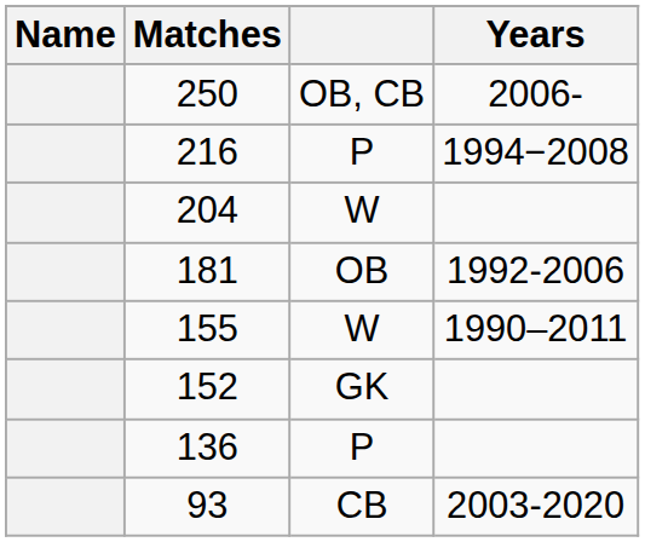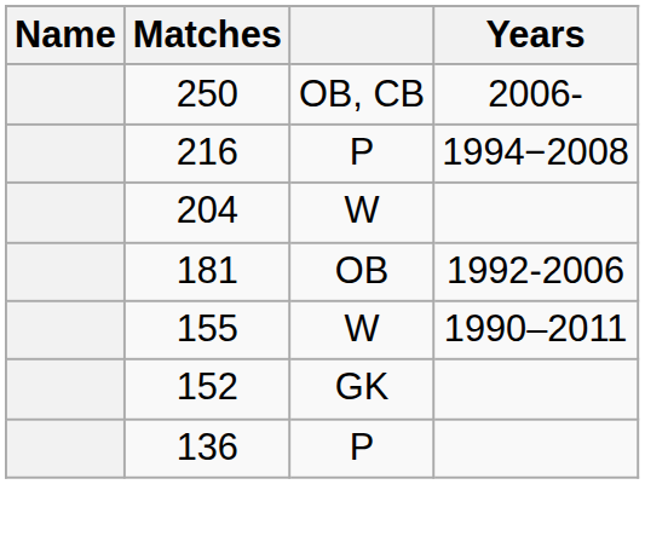 <table class="wikitable sortable plainrowheaders static-row-numbers" style="text-align:center">
 <tr>
 </tr>
 <tr>
 <th scope="row">Name</th>
 <th scope="row">Matches</th>
 <th scope="row"></th>
 <th scope="row">Years</th>
 </tr>
 <tr>
 <th scope="row"></th>
 <td>250</td>
 <td>OB, CB</td>
 <td>2006-</td>
 </tr>
 <tr>
 <th scope="row"></th>
 <td>216</td>
 <td>P</td>
 <td>1994−2008</td>
 </tr>
 <tr>
 <th scope="row"></th>
 <td>204</td>
 <td>W</td>
 <td></td>
 </tr>
 <tr>
 <th scope="row"></th>
 <td>181</td>
 <td>OB</td>
 <td>1992-2006</td>
 </tr>
 <tr>
 <th scope="row"></th>
 <td>155</td>
 <td>W</td>
 <td>1990–2011</td>
 </tr>
 <tr>
 <th scope="row"></th>
 <td>152</td>
 <td>GK</td>
 <td></td>
 </tr>
 <tr>
 <th scope="row"></th>
 <td>136</td>
 <td>P</td>
 <td></td>
 </tr>
-<tr>
-<th scope="row"></th>
-<td>93</td>
-<td>CB</td>
-<td>2003-2020</td>
-</tr>
 </table>
